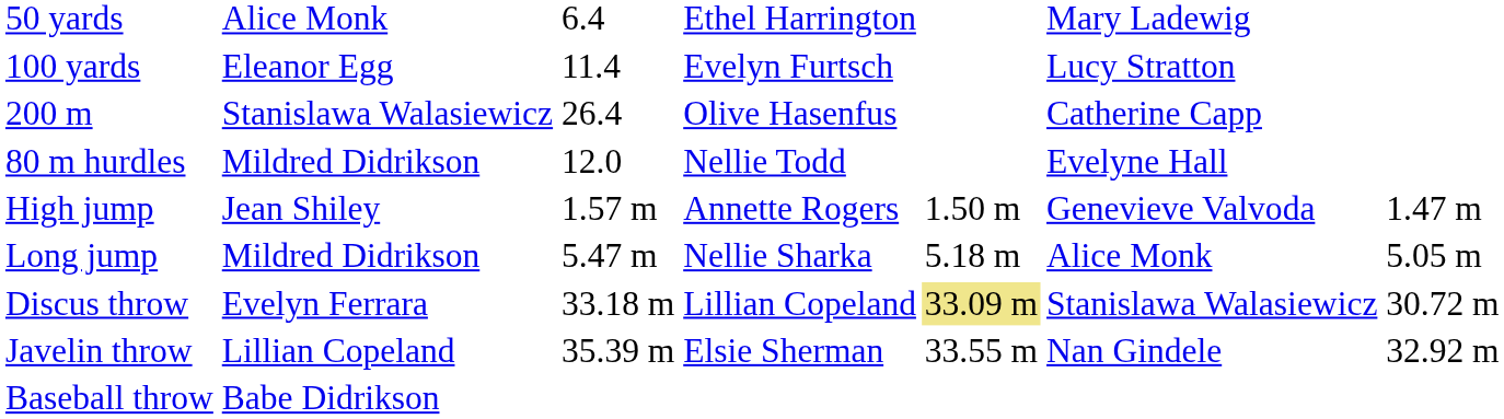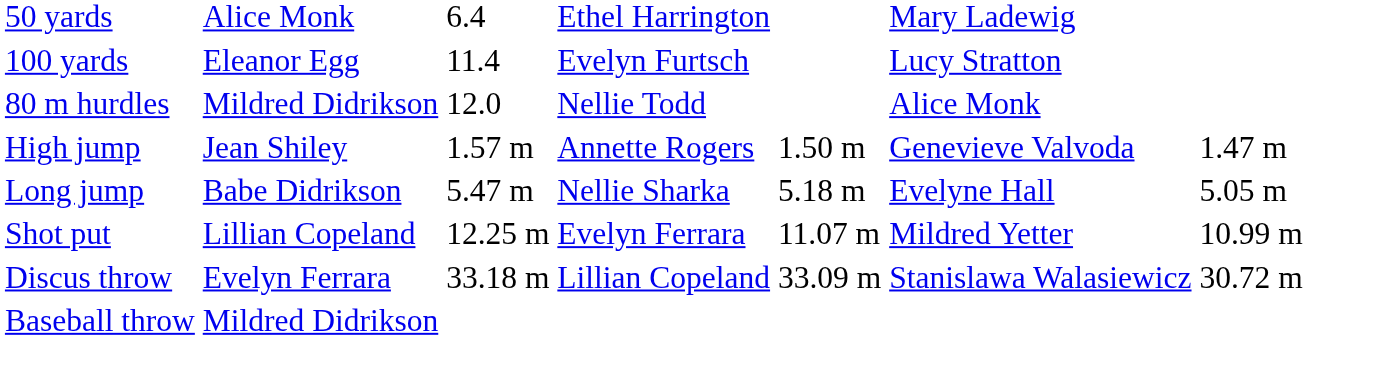 <table>
 <tr>
 <td><a href='#'>50 yards</a></td>
 <td><a href='#'>Alice Monk</a></td>
 <td>6.4</td>
 <td><a href='#'>Ethel Harrington</a></td>
 <td></td>
 <td><a href='#'>Mary Ladewig</a></td>
 <td></td>
 </tr>
 <tr>
 <td><a href='#'>100 yards</a></td>
 <td><a href='#'>Eleanor Egg</a></td>
 <td>11.4</td>
 <td><a href='#'>Evelyn Furtsch</a></td>
 <td></td>
 <td><a href='#'>Lucy Stratton</a></td>
 <td></td>
 </tr>
 <tr>
-<td><a href='#'>200 m</a></td>
-<td><a href='#'>Stanislawa Walasiewicz</a></td>
-<td>26.4</td>
-<td><a href='#'>Olive Hasenfus</a></td>
-<td></td>
-<td><a href='#'>Catherine Capp</a></td>
-<td></td>
-</tr>
-<tr>
 <td><a href='#'>80 m hurdles</a></td>
 <td><a href='#'>Mildred Didrikson</a></td>
 <td>12.0</td>
 <td><a href='#'>Nellie Todd</a></td>
 <td></td>
-<td><a href='#'>Evelyne Hall</a></td>
+<td><a href='#'>Alice Monk</a></td>
 <td></td>
 </tr>
 <tr>
 <td><a href='#'>High jump</a></td>
 <td><a href='#'>Jean Shiley</a></td>
 <td>1.57 m</td>
 <td><a href='#'>Annette Rogers</a></td>
 <td>1.50 m</td>
 <td><a href='#'>Genevieve Valvoda</a></td>
 <td>1.47 m</td>
 </tr>
 <tr>
 <td><a href='#'>Long jump</a></td>
-<td><a href='#'>Mildred Didrikson</a></td>
+<td><a href='#'>Babe Didrikson</a></td>
 <td>5.47 m</td>
 <td><a href='#'>Nellie Sharka</a></td>
 <td>5.18 m</td>
-<td><a href='#'>Alice Monk</a></td>
+<td><a href='#'>Evelyne Hall</a></td>
 <td>5.05 m</td>
+</tr>
+<tr>
+<td><a href='#'>Shot put</a></td>
+<td><a href='#'>Lillian Copeland</a></td>
+<td>12.25 m</td>
+<td><a href='#'>Evelyn Ferrara</a></td>
+<td>11.07 m</td>
+<td><a href='#'>Mildred Yetter</a></td>
+<td>10.99 m</td>
 </tr>
 <tr>
 <td><a href='#'>Discus throw</a></td>
 <td><a href='#'>Evelyn Ferrara</a></td>
 <td>33.18 m</td>
 <td><a href='#'>Lillian Copeland</a></td>
-<td style="background: khaki;">33.09 m</td>
+<td>33.09 m</td>
 <td><a href='#'>Stanislawa Walasiewicz</a></td>
 <td>30.72 m</td>
 </tr>
 <tr>
-<td><a href='#'>Javelin throw</a></td>
-<td><a href='#'>Lillian Copeland</a></td>
-<td>35.39 m</td>
-<td><a href='#'>Elsie Sherman</a></td>
-<td>33.55 m</td>
-<td><a href='#'>Nan Gindele</a></td>
-<td>32.92 m</td>
-</tr>
-<tr>
 <td><a href='#'>Baseball throw</a></td>
-<td><a href='#'>Babe Didrikson</a></td>
+<td><a href='#'>Mildred Didrikson</a></td>
 <td></td>
 <td></td>
 <td></td>
 <td></td>
 <td></td>
 </tr>
 </table>
